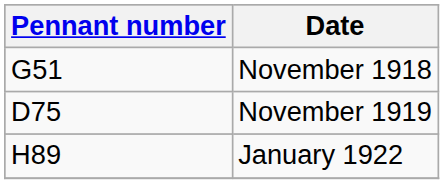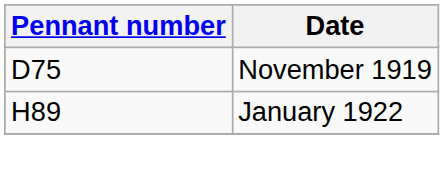 <table class="wikitable" style="text-align:left">
 <tr>
 <th scope="col"><a href='#'>Pennant number</a></th>
 <th>Date</th>
-</tr>
-<tr>
-<td scope="row">G51</td>
-<td>November 1918</td>
 </tr>
 <tr>
 <td scope="row">D75</td>
 <td>November 1919</td>
 </tr>
 <tr>
 <td scope="row">H89</td>
 <td>January 1922</td>
 </tr>
 <tr>
 </tr>
 </table>
